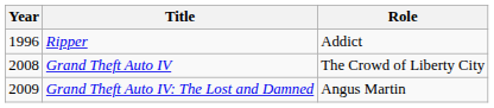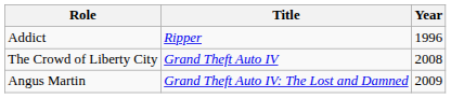 <table class="wikitable sortable">
 <tr>
+<th>Role</th>
+<th>Title</th>
 <th>Year</th>
-<th>Title</th>
-<th>Role</th>
 </tr>
 <tr>
+<td>Addict</td>
+<td><em><a href='#'>Ripper</a></em></td>
 <td>1996</td>
-<td><em><a href='#'>Ripper</a></em></td>
-<td>Addict</td>
 </tr>
 <tr>
+<td>The Crowd of Liberty City</td>
+<td><em><a href='#'>Grand Theft Auto IV</a></em></td>
 <td>2008</td>
-<td><em><a href='#'>Grand Theft Auto IV</a></em></td>
-<td>The Crowd of Liberty City</td>
 </tr>
 <tr>
+<td>Angus Martin</td>
+<td><em><a href='#'>Grand Theft Auto IV: The Lost and Damned</a></em></td>
 <td>2009</td>
-<td><em><a href='#'>Grand Theft Auto IV: The Lost and Damned</a></em></td>
-<td>Angus Martin</td>
 </tr>
 </table>
